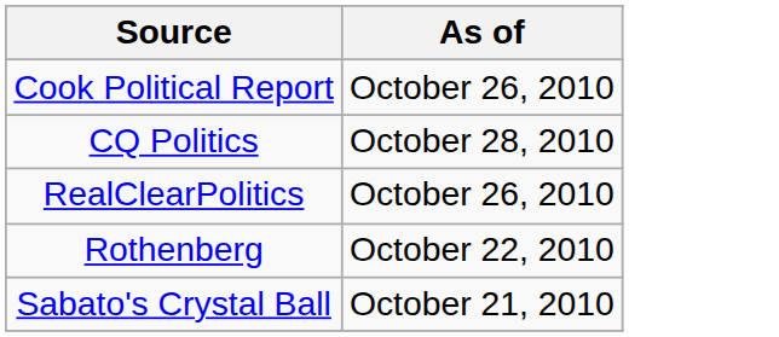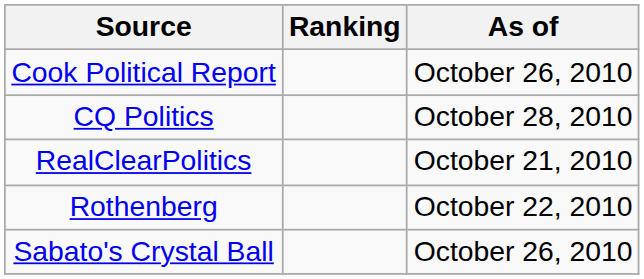 <table class="wikitable" style="text-align:center">
 <tr valign=bottom>
 <th>Source</th>
+<th>Ranking</th>
 <th>As of</th>
 </tr>
 <tr>
 <td><a href='#'>Cook Political Report</a></td>
+<td></td>
 <td>October 26, 2010</td>
 </tr>
 <tr>
 <td><a href='#'>CQ Politics</a></td>
+<td></td>
 <td>October 28, 2010</td>
 </tr>
 <tr>
 <td><a href='#'>RealClearPolitics</a></td>
-<td>October 26, 2010</td>
+<td></td>
+<td>October 21, 2010</td>
 </tr>
 <tr>
 <td><a href='#'>Rothenberg</a></td>
+<td></td>
 <td>October 22, 2010</td>
 </tr>
 <tr>
 <td><a href='#'>Sabato's Crystal Ball</a></td>
-<td>October 21, 2010</td>
+<td></td>
+<td>October 26, 2010</td>
 </tr>
 </table>
